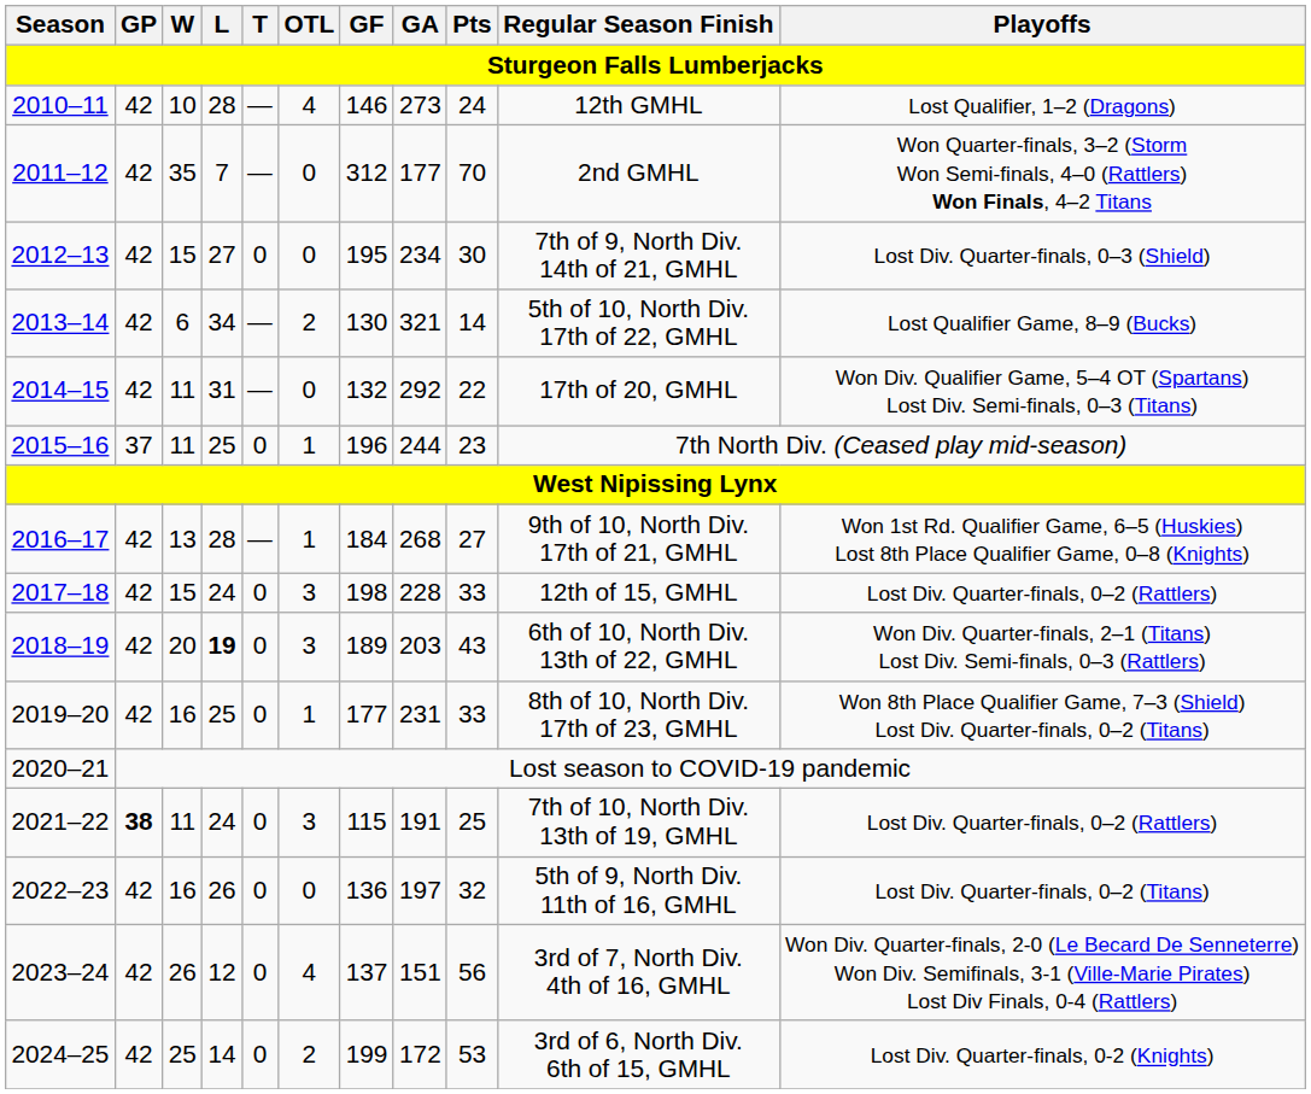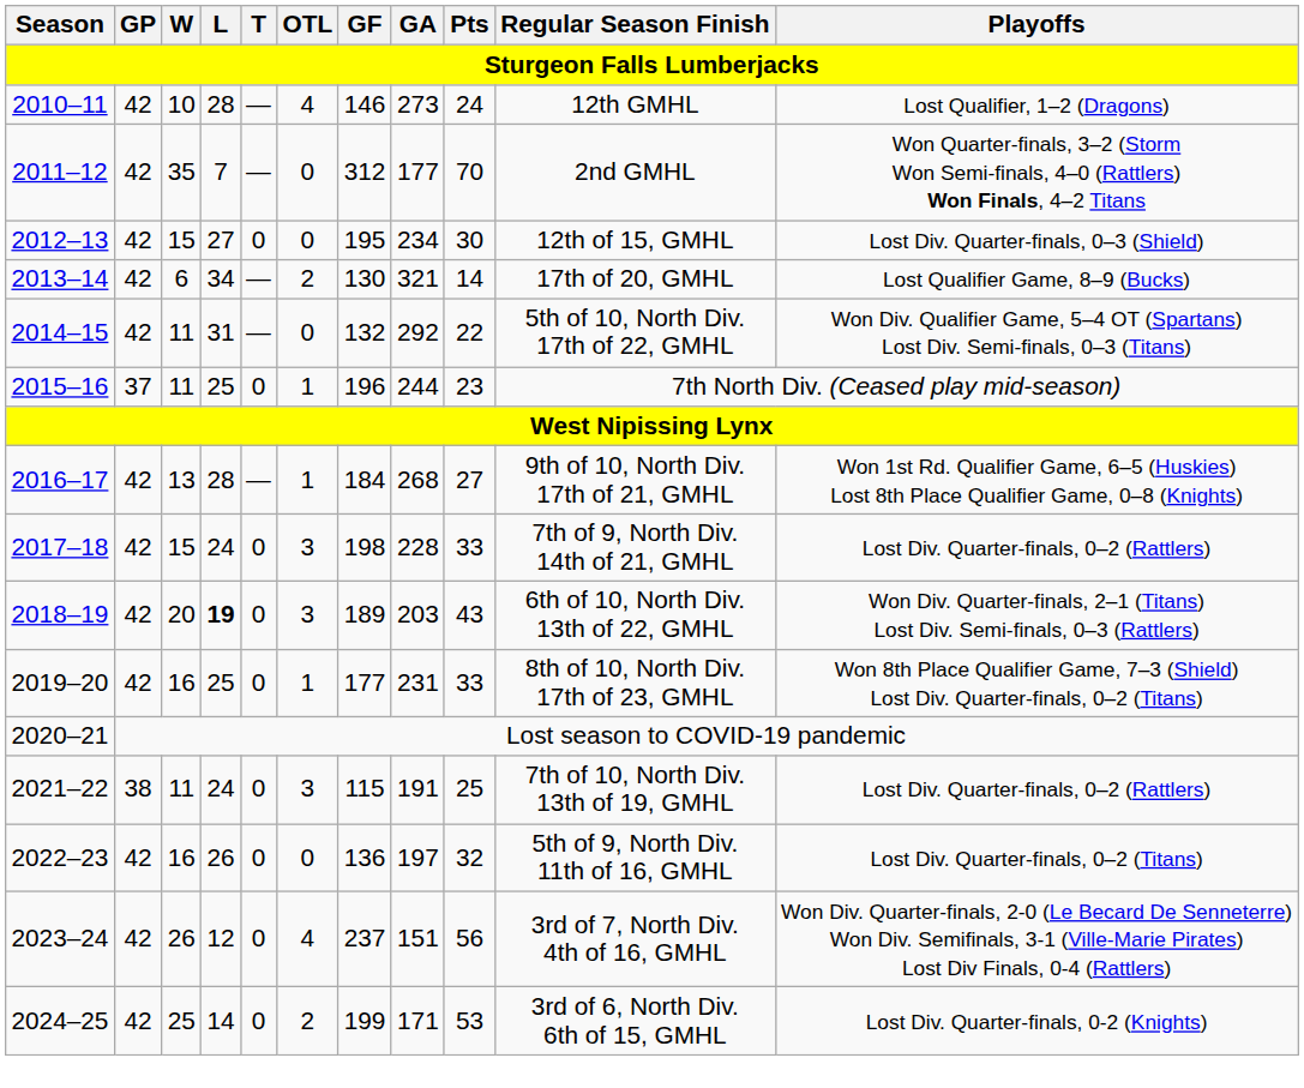 <table class="wikitable" style="text-align:center">
 <tr>
 <th>Season</th>
 <th>GP</th>
 <th>W</th>
 <th>L</th>
 <th>T</th>
 <th>OTL</th>
 <th>GF</th>
 <th>GA</th>
 <th>Pts</th>
 <th>Regular Season Finish</th>
 <th>Playoffs</th>
 </tr>
 <tr bgcolor=yellow>
 <td colspan=11><strong>Sturgeon Falls Lumberjacks</strong></td>
 </tr>
 <tr>
 <td><a href='#'>2010–11</a></td>
 <td>42</td>
 <td>10</td>
 <td>28</td>
 <td>—</td>
 <td>4</td>
 <td>146</td>
 <td>273</td>
 <td>24</td>
 <td>12th GMHL</td>
 <td><small>Lost Qualifier, 1–2 (<a href='#'>Dragons</a>)</small></td>
 </tr>
 <tr>
 <td><a href='#'>2011–12</a></td>
 <td>42</td>
 <td>35</td>
 <td>7</td>
 <td>—</td>
 <td>0</td>
 <td>312</td>
 <td>177</td>
 <td>70</td>
 <td>2nd GMHL</td>
 <td><small>Won Quarter-finals, 3–2 (<a href='#'>Storm</a><br>Won Semi-finals, 4–0 (<a href='#'>Rattlers</a>)<br><strong>Won Finals</strong>, 4–2 <a href='#'>Titans</a></small></td>
 </tr>
 <tr>
 <td><a href='#'>2012–13</a></td>
 <td>42</td>
 <td>15</td>
 <td>27</td>
 <td>0</td>
 <td>0</td>
 <td>195</td>
 <td>234</td>
 <td>30</td>
-<td>7th of 9, North Div.<br>14th of 21, GMHL</td>
+<td>12th of 15, GMHL</td>
 <td><small>Lost Div. Quarter-finals, 0–3 (<a href='#'>Shield</a>)</small></td>
 </tr>
 <tr>
 <td><a href='#'>2013–14</a></td>
 <td>42</td>
 <td>6</td>
 <td>34</td>
 <td>—</td>
 <td>2</td>
 <td>130</td>
 <td>321</td>
 <td>14</td>
-<td>5th of 10, North Div.<br>17th of 22, GMHL</td>
+<td>17th of 20, GMHL</td>
 <td><small>Lost Qualifier Game, 8–9 (<a href='#'>Bucks</a>)</small></td>
 </tr>
 <tr>
 <td><a href='#'>2014–15</a></td>
 <td>42</td>
 <td>11</td>
 <td>31</td>
 <td>—</td>
 <td>0</td>
 <td>132</td>
 <td>292</td>
 <td>22</td>
-<td>17th of 20, GMHL</td>
+<td>5th of 10, North Div.<br>17th of 22, GMHL</td>
 <td><small>Won Div. Qualifier Game, 5–4 OT (<a href='#'>Spartans</a>)<br>Lost Div. Semi-finals, 0–3 (<a href='#'>Titans</a>)</small></td>
 </tr>
 <tr>
 <td><a href='#'>2015–16</a></td>
 <td>37</td>
 <td>11</td>
 <td>25</td>
 <td>0</td>
 <td>1</td>
 <td>196</td>
 <td>244</td>
 <td>23</td>
 <td colspan=2>7th North Div. <em>(Ceased play mid-season)</em></td>
 </tr>
 <tr bgcolor=yellow>
 <td colspan=11><strong>West Nipissing Lynx</strong></td>
 </tr>
 <tr>
 <td><a href='#'>2016–17</a></td>
 <td>42</td>
 <td>13</td>
 <td>28</td>
 <td>—</td>
 <td>1</td>
 <td>184</td>
 <td>268</td>
 <td>27</td>
 <td>9th of 10, North Div.<br>17th of 21, GMHL</td>
 <td><small>Won 1st Rd. Qualifier Game, 6–5 (<a href='#'>Huskies</a>)<br>Lost 8th Place Qualifier Game, 0–8 (<a href='#'>Knights</a>)</small></td>
 </tr>
 <tr>
 <td><a href='#'>2017–18</a></td>
 <td>42</td>
 <td>15</td>
 <td>24</td>
 <td>0</td>
 <td>3</td>
 <td>198</td>
 <td>228</td>
 <td>33</td>
-<td>12th of 15, GMHL</td>
+<td>7th of 9, North Div.<br>14th of 21, GMHL</td>
 <td><small>Lost Div. Quarter-finals, 0–2 (<a href='#'>Rattlers</a>)</small></td>
 </tr>
 <tr>
 <td><a href='#'>2018–19</a></td>
 <td>42</td>
 <td>20</td>
 <td><strong>19</strong></td>
 <td>0</td>
 <td>3</td>
 <td>189</td>
 <td>203</td>
 <td>43</td>
 <td>6th of 10, North Div.<br>13th of 22, GMHL</td>
 <td><small>Won Div. Quarter-finals, 2–1 (<a href='#'>Titans</a>)<br>Lost Div. Semi-finals, 0–3 (<a href='#'>Rattlers</a>)</small></td>
 </tr>
 <tr>
 <td>2019–20</td>
 <td>42</td>
 <td>16</td>
 <td>25</td>
 <td>0</td>
 <td>1</td>
 <td>177</td>
 <td>231</td>
 <td>33</td>
 <td>8th of 10, North Div.<br>17th of 23, GMHL</td>
 <td><small>Won 8th Place Qualifier Game, 7–3 (<a href='#'>Shield</a>)<br>Lost Div. Quarter-finals, 0–2 (<a href='#'>Titans</a>)</small></td>
 </tr>
 <tr>
 <td>2020–21</td>
 <td colspan="10">Lost season to COVID-19 pandemic</td>
 </tr>
 <tr>
 <td>2021–22</td>
-<td><strong>38</strong></td>
+<td>38</td>
 <td>11</td>
 <td>24</td>
 <td>0</td>
 <td>3</td>
 <td>115</td>
 <td>191</td>
 <td>25</td>
 <td>7th of 10, North Div.<br>13th of 19, GMHL</td>
 <td><small>Lost Div. Quarter-finals, 0–2 (<a href='#'>Rattlers</a>)</small></td>
 </tr>
 <tr>
 <td>2022–23</td>
 <td>42</td>
 <td>16</td>
 <td>26</td>
 <td>0</td>
 <td>0</td>
 <td>136</td>
 <td>197</td>
 <td>32</td>
 <td>5th of 9, North Div.<br>11th of 16, GMHL</td>
 <td><small>Lost Div. Quarter-finals, 0–2 (<a href='#'>Titans</a>)</small></td>
 </tr>
 <tr>
 <td>2023–24</td>
 <td>42</td>
 <td>26</td>
 <td>12</td>
 <td>0</td>
 <td>4</td>
-<td>137</td>
+<td>237</td>
 <td>151</td>
 <td>56</td>
 <td>3rd of 7, North Div.<br>4th of 16, GMHL</td>
 <td><small>Won Div. Quarter-finals, 2-0 (<a href='#'>Le Becard De Senneterre</a>)<br>Won Div. Semifinals, 3-1 (<a href='#'>Ville-Marie Pirates</a>)<br>Lost Div Finals, 0-4 (<a href='#'>Rattlers</a>)</small></td>
 </tr>
 <tr>
 <td>2024–25</td>
 <td>42</td>
 <td>25</td>
 <td>14</td>
 <td>0</td>
 <td>2</td>
 <td>199</td>
-<td>172</td>
+<td>171</td>
 <td>53</td>
 <td>3rd of 6, North Div.<br>6th of 15, GMHL</td>
 <td><small>Lost Div. Quarter-finals, 0-2 (<a href='#'>Knights</a>)</small></td>
 </tr>
 </table>
